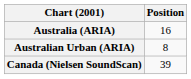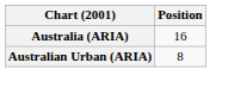 <table class="wikitable sortable plainrowheaders" style="text-align:center">
 <tr>
 <th>Chart (2001)</th>
 <th>Position</th>
 </tr>
 <tr>
 <th scope="row">Australia (ARIA)</th>
 <td>16</td>
 </tr>
 <tr>
 <th scope="row">Australian Urban (ARIA)</th>
 <td>8</td>
 </tr>
-<tr>
-<th scope="row">Canada (Nielsen SoundScan)</th>
-<td>39</td>
-</tr>
 </table>
